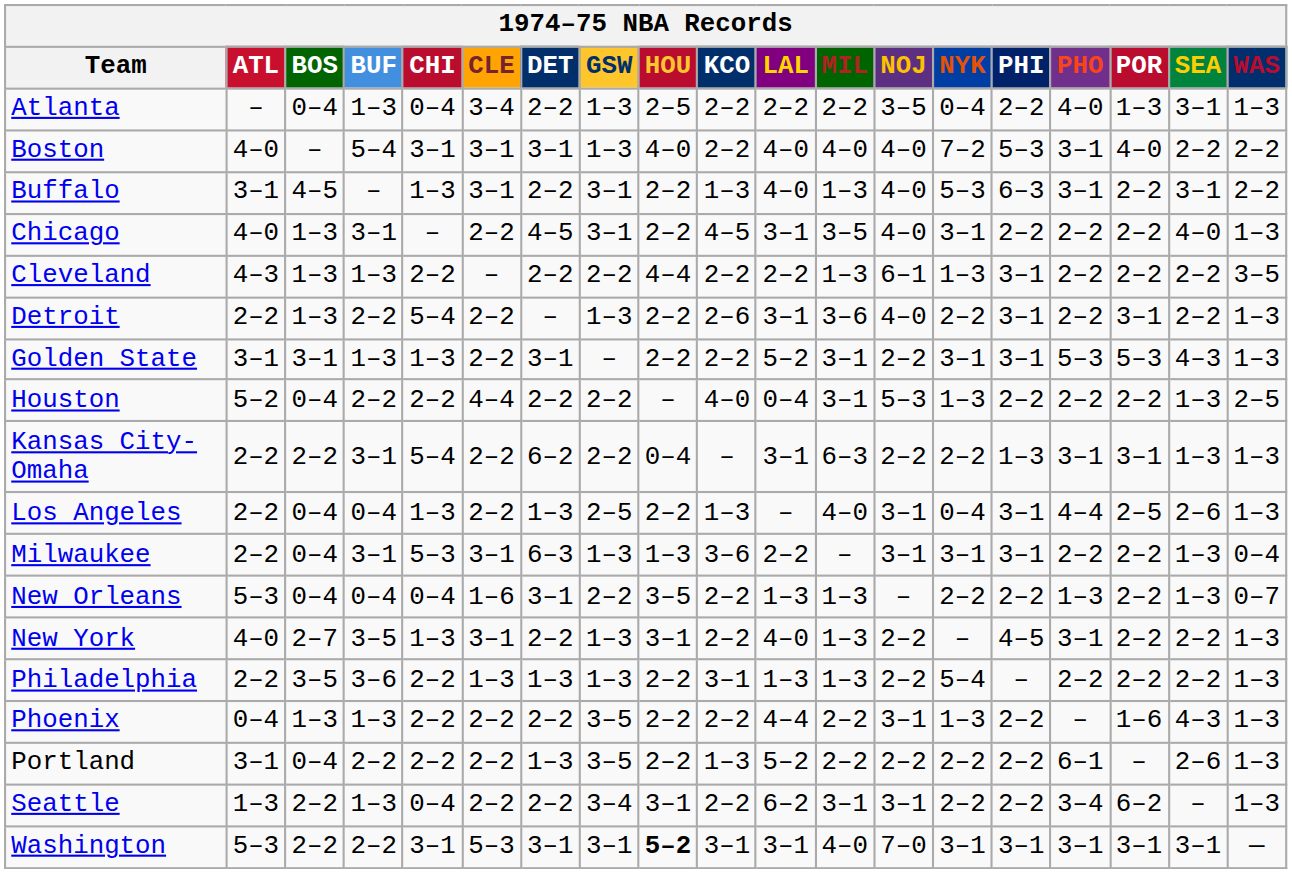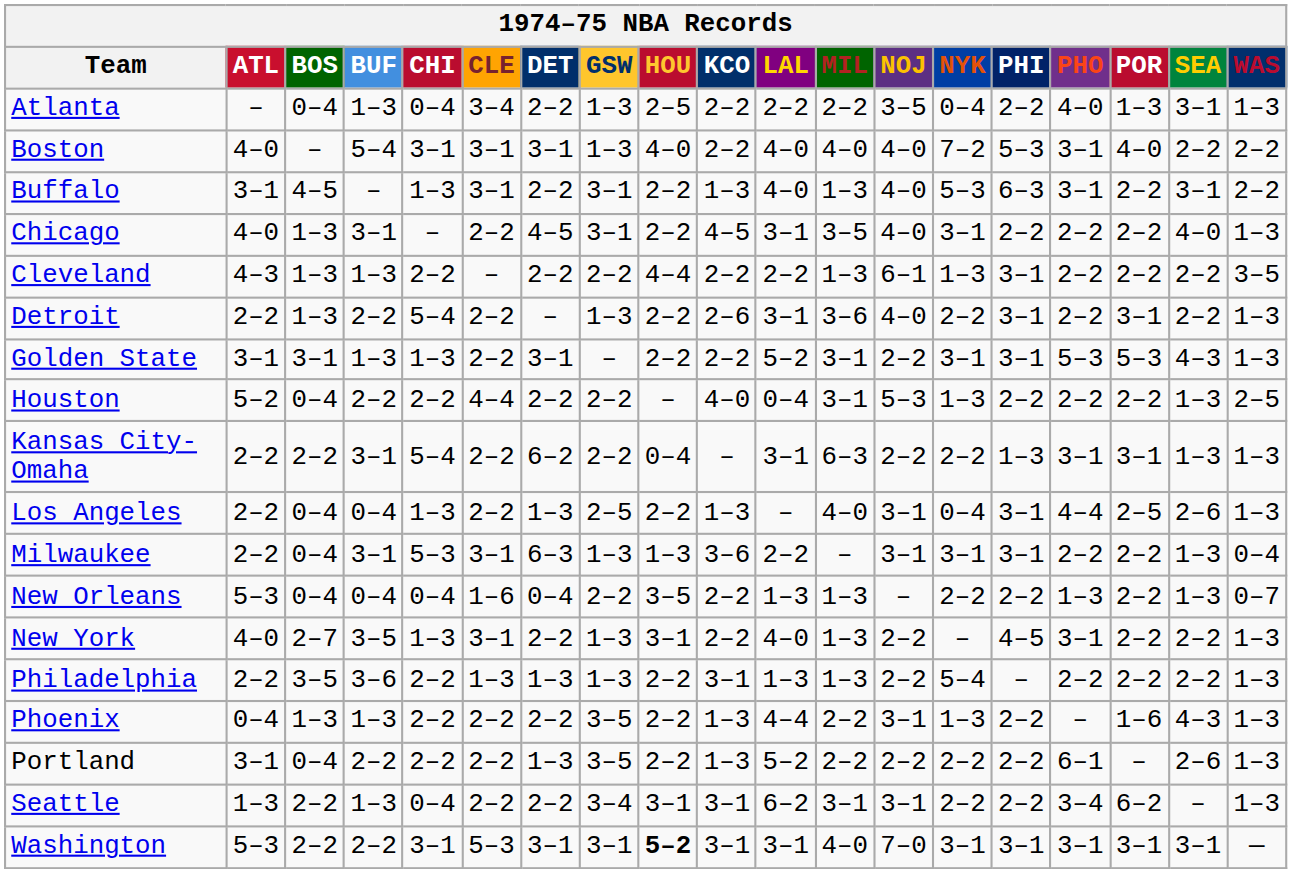 <table class="wikitable" style="font-size:95%; text-align:center;">
 <tr>
 <th colspan=19>1974–75 NBA Records</th>
 </tr>
 <tr>
 <th width=100>Team</th>
 <th style="background:#C90F2E;color:#FFFFFF;width=35">ATL</th>
 <th style="background:#006400;color:#FFFFFF;width=35">BOS</th>
 <th style="background:#428FDF;color:#FFFFFF;width=35">BUF</th>
 <th style="background:#BA0C2F;color:#FFFFFF;width=35">CHI</th>
 <th style="background:#FFA402;color:#77222F;width=35">CLE</th>
 <th style="background:#012F6B;color:#FFFFFF;width=35">DET</th>
 <th style="background:#FFC62C;color:#012F6B;width=35">GSW</th>
 <th style="background:#BA0C2F;color:#FEC72E;width=35">HOU</th>
 <th style="background:#012F6B;color:#FFFFFF;width=35">KCO</th>
 <th style="background:#800080;color:#FFD700;width=35">LAL</th>
 <th style="background:#006400;color:#B22222;width=35">MIL</th>
 <th style="background:#5C2F83;color:#FCC200;width=35">NOJ</th>
 <th style="background:#003EA4;color:#E35208;width=35">NYK</th>
 <th style="background:#012268;color:#FFFFFF;width=35">PHI</th>
 <th style="background:#702F8B;color:#FA4417;width=35">PHO</th>
 <th style="background:#BA0C2F;color:#FFFFFF;width=35">POR</th>
 <th style="background:#00843D;color:#FFCD01;width=35">SEA</th>
 <th style="background:#012F6D;color:#BA0C2F;width=35">WAS</th>
 </tr>
 <tr>
 <td style="text-align:left;"><a href='#'>Atlanta</a></td>
 <td>–</td>
 <td>0–4</td>
 <td>1–3</td>
 <td>0–4</td>
 <td>3–4</td>
 <td>2–2</td>
 <td>1–3</td>
 <td>2–5</td>
 <td>2–2</td>
 <td>2–2</td>
 <td>2–2</td>
 <td>3–5</td>
 <td>0–4</td>
 <td>2–2</td>
 <td>4–0</td>
 <td>1–3</td>
 <td>3–1</td>
 <td>1–3</td>
 </tr>
 <tr>
 <td style="text-align:left;"><a href='#'>Boston</a></td>
 <td>4–0</td>
 <td>–</td>
 <td>5–4</td>
 <td>3–1</td>
 <td>3–1</td>
 <td>3–1</td>
 <td>1–3</td>
 <td>4–0</td>
 <td>2–2</td>
 <td>4–0</td>
 <td>4–0</td>
 <td>4–0</td>
 <td>7–2</td>
 <td>5–3</td>
 <td>3–1</td>
 <td>4–0</td>
 <td>2–2</td>
 <td>2–2</td>
 </tr>
 <tr>
 <td style="text-align:left;"><a href='#'>Buffalo</a></td>
 <td>3–1</td>
 <td>4–5</td>
 <td>–</td>
 <td>1–3</td>
 <td>3–1</td>
 <td>2–2</td>
 <td>3–1</td>
 <td>2–2</td>
 <td>1–3</td>
 <td>4–0</td>
 <td>1–3</td>
 <td>4–0</td>
 <td>5–3</td>
 <td>6–3</td>
 <td>3–1</td>
 <td>2–2</td>
 <td>3–1</td>
 <td>2–2</td>
 </tr>
 <tr>
 <td style="text-align:left;"><a href='#'>Chicago</a></td>
 <td>4–0</td>
 <td>1–3</td>
 <td>3–1</td>
 <td>–</td>
 <td>2–2</td>
 <td>4–5</td>
 <td>3–1</td>
 <td>2–2</td>
 <td>4–5</td>
 <td>3–1</td>
 <td>3–5</td>
 <td>4–0</td>
 <td>3–1</td>
 <td>2–2</td>
 <td>2–2</td>
 <td>2–2</td>
 <td>4–0</td>
 <td>1–3</td>
 </tr>
 <tr>
 <td style="text-align:left;"><a href='#'>Cleveland</a></td>
 <td>4–3</td>
 <td>1–3</td>
 <td>1–3</td>
 <td>2–2</td>
 <td>–</td>
 <td>2–2</td>
 <td>2–2</td>
 <td>4–4</td>
 <td>2–2</td>
 <td>2–2</td>
 <td>1–3</td>
 <td>6–1</td>
 <td>1–3</td>
 <td>3–1</td>
 <td>2–2</td>
 <td>2–2</td>
 <td>2–2</td>
 <td>3–5</td>
 </tr>
 <tr>
 <td style="text-align:left;"><a href='#'>Detroit</a></td>
 <td>2–2</td>
 <td>1–3</td>
 <td>2–2</td>
 <td>5–4</td>
 <td>2–2</td>
 <td>–</td>
 <td>1–3</td>
 <td>2–2</td>
 <td>2–6</td>
 <td>3–1</td>
 <td>3–6</td>
 <td>4–0</td>
 <td>2–2</td>
 <td>3–1</td>
 <td>2–2</td>
 <td>3–1</td>
 <td>2–2</td>
 <td>1–3</td>
 </tr>
 <tr>
 <td style="text-align:left;"><a href='#'>Golden State</a></td>
 <td>3–1</td>
 <td>3–1</td>
 <td>1–3</td>
 <td>1–3</td>
 <td>2–2</td>
 <td>3–1</td>
 <td>–</td>
 <td>2–2</td>
 <td>2–2</td>
 <td>5–2</td>
 <td>3–1</td>
 <td>2–2</td>
 <td>3–1</td>
 <td>3–1</td>
 <td>5–3</td>
 <td>5–3</td>
 <td>4–3</td>
 <td>1–3</td>
 </tr>
 <tr>
 <td style="text-align:left;"><a href='#'>Houston</a></td>
 <td>5–2</td>
 <td>0–4</td>
 <td>2–2</td>
 <td>2–2</td>
 <td>4–4</td>
 <td>2–2</td>
 <td>2–2</td>
 <td>–</td>
 <td>4–0</td>
 <td>0–4</td>
 <td>3–1</td>
 <td>5–3</td>
 <td>1–3</td>
 <td>2–2</td>
 <td>2–2</td>
 <td>2–2</td>
 <td>1–3</td>
 <td>2–5</td>
 </tr>
 <tr>
 <td style="text-align:left;"><a href='#'>Kansas City-Omaha</a></td>
 <td>2–2</td>
 <td>2–2</td>
 <td>3–1</td>
 <td>5–4</td>
 <td>2–2</td>
 <td>6–2</td>
 <td>2–2</td>
 <td>0–4</td>
 <td>–</td>
 <td>3–1</td>
 <td>6–3</td>
 <td>2–2</td>
 <td>2–2</td>
 <td>1–3</td>
 <td>3–1</td>
 <td>3–1</td>
 <td>1–3</td>
 <td>1–3</td>
 </tr>
 <tr>
 <td style="text-align:left;"><a href='#'>Los Angeles</a></td>
 <td>2–2</td>
 <td>0–4</td>
 <td>0–4</td>
 <td>1–3</td>
 <td>2–2</td>
 <td>1–3</td>
 <td>2–5</td>
 <td>2–2</td>
 <td>1–3</td>
 <td>–</td>
 <td>4–0</td>
 <td>3–1</td>
 <td>0–4</td>
 <td>3–1</td>
 <td>4–4</td>
 <td>2–5</td>
 <td>2–6</td>
 <td>1–3</td>
 </tr>
 <tr>
 <td style="text-align:left;"><a href='#'>Milwaukee</a></td>
 <td>2–2</td>
 <td>0–4</td>
 <td>3–1</td>
 <td>5–3</td>
 <td>3–1</td>
 <td>6–3</td>
 <td>1–3</td>
 <td>1–3</td>
 <td>3–6</td>
 <td>2–2</td>
 <td>–</td>
 <td>3–1</td>
 <td>3–1</td>
 <td>3–1</td>
 <td>2–2</td>
 <td>2–2</td>
 <td>1–3</td>
 <td>0–4</td>
 </tr>
 <tr>
 <td style="text-align:left;"><a href='#'>New Orleans</a></td>
 <td>5–3</td>
 <td>0–4</td>
 <td>0–4</td>
 <td>0–4</td>
 <td>1–6</td>
-<td>3–1</td>
+<td>0–4</td>
 <td>2–2</td>
 <td>3–5</td>
 <td>2–2</td>
 <td>1–3</td>
 <td>1–3</td>
 <td>–</td>
 <td>2–2</td>
 <td>2–2</td>
 <td>1–3</td>
 <td>2–2</td>
 <td>1–3</td>
 <td>0–7</td>
 </tr>
 <tr>
 <td style="text-align:left;"><a href='#'>New York</a></td>
 <td>4–0</td>
 <td>2–7</td>
 <td>3–5</td>
 <td>1–3</td>
 <td>3–1</td>
 <td>2–2</td>
 <td>1–3</td>
 <td>3–1</td>
 <td>2–2</td>
 <td>4–0</td>
 <td>1–3</td>
 <td>2–2</td>
 <td>–</td>
 <td>4–5</td>
 <td>3–1</td>
 <td>2–2</td>
 <td>2–2</td>
 <td>1–3</td>
 </tr>
 <tr>
 <td style="text-align:left;"><a href='#'>Philadelphia</a></td>
 <td>2–2</td>
 <td>3–5</td>
 <td>3–6</td>
 <td>2–2</td>
 <td>1–3</td>
 <td>1–3</td>
 <td>1–3</td>
 <td>2–2</td>
 <td>3–1</td>
 <td>1–3</td>
 <td>1–3</td>
 <td>2–2</td>
 <td>5–4</td>
 <td>–</td>
 <td>2–2</td>
 <td>2–2</td>
 <td>2–2</td>
 <td>1–3</td>
 </tr>
 <tr>
 <td style="text-align:left;"><a href='#'>Phoenix</a></td>
 <td>0–4</td>
 <td>1–3</td>
 <td>1–3</td>
 <td>2–2</td>
 <td>2–2</td>
 <td>2–2</td>
 <td>3–5</td>
 <td>2–2</td>
-<td>2–2</td>
+<td>1–3</td>
 <td>4–4</td>
 <td>2–2</td>
 <td>3–1</td>
 <td>1–3</td>
 <td>2–2</td>
 <td>–</td>
 <td>1–6</td>
 <td>4–3</td>
 <td>1–3</td>
 </tr>
 <tr>
 <td style="text-align:left;">Portland</td>
 <td>3–1</td>
 <td>0–4</td>
 <td>2–2</td>
 <td>2–2</td>
 <td>2–2</td>
 <td>1–3</td>
 <td>3–5</td>
 <td>2–2</td>
 <td>1–3</td>
 <td>5–2</td>
 <td>2–2</td>
 <td>2–2</td>
 <td>2–2</td>
 <td>2–2</td>
 <td>6–1</td>
 <td>–</td>
 <td>2–6</td>
 <td>1–3</td>
 </tr>
 <tr>
 <td style="text-align:left;"><a href='#'>Seattle</a></td>
 <td>1–3</td>
 <td>2–2</td>
 <td>1–3</td>
 <td>0–4</td>
 <td>2–2</td>
 <td>2–2</td>
 <td>3–4</td>
 <td>3–1</td>
-<td>2–2</td>
+<td>3–1</td>
 <td>6–2</td>
 <td>3–1</td>
 <td>3–1</td>
 <td>2–2</td>
 <td>2–2</td>
 <td>3–4</td>
 <td>6–2</td>
 <td>–</td>
 <td>1–3</td>
 </tr>
 <tr>
 <td style="text-align:left;"><a href='#'>Washington</a></td>
 <td>5–3</td>
 <td>2–2</td>
 <td>2–2</td>
 <td>3–1</td>
 <td>5–3</td>
 <td>3–1</td>
 <td>3–1</td>
 <td><strong>5–2</strong></td>
 <td>3–1</td>
 <td>3–1</td>
 <td>4–0</td>
 <td>7–0</td>
 <td>3–1</td>
 <td>3–1</td>
 <td>3–1</td>
 <td>3–1</td>
 <td>3–1</td>
 <td>—</td>
 </tr>
 </table>
